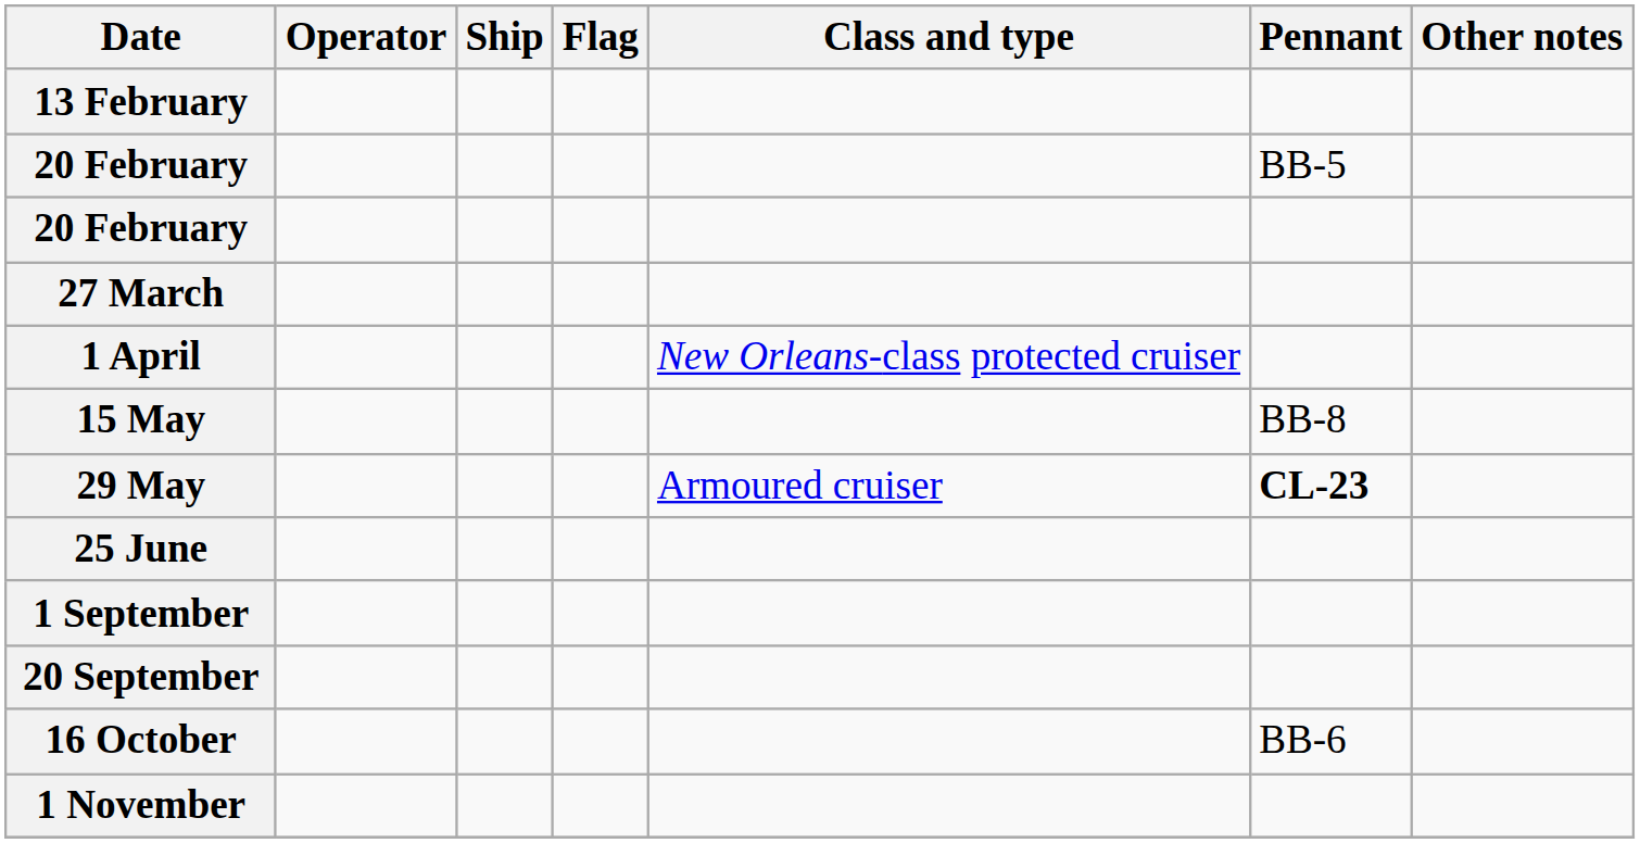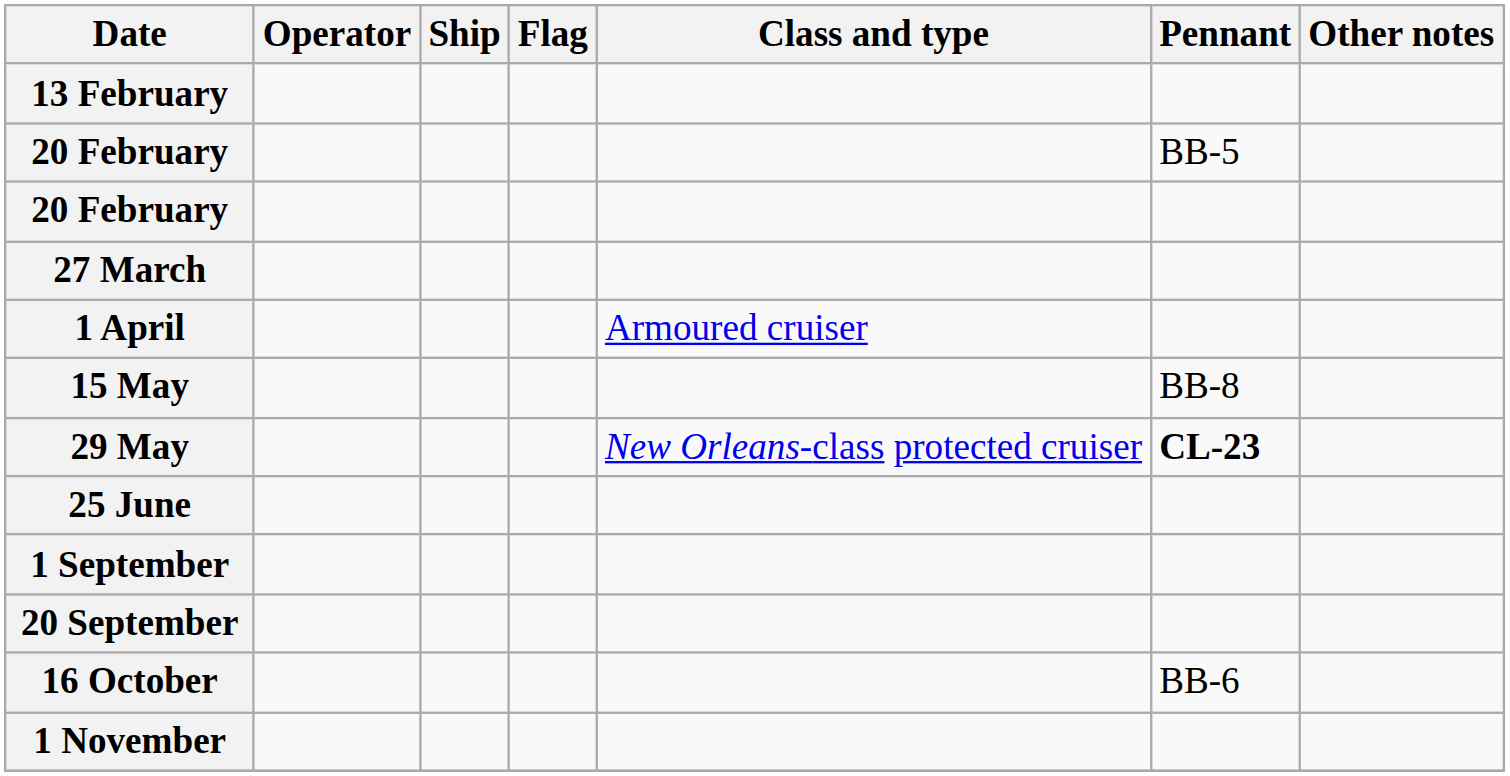 <table class="wikitable">
 <tr>
 <th width="100">Date</th>
 <th>Operator</th>
 <th>Ship</th>
 <th>Flag</th>
 <th>Class and type</th>
 <th>Pennant</th>
 <th>Other notes</th>
 </tr>
 <tr>
 <th>13 February</th>
 <td></td>
 <td><strong></strong></td>
 <td></td>
 <td></td>
 <td></td>
 <td></td>
 </tr>
 <tr>
 <th>20 February</th>
 <td></td>
 <td><strong></strong></td>
 <td></td>
 <td></td>
 <td>BB-5</td>
 <td></td>
 </tr>
 <tr>
 <th>20 February</th>
 <td></td>
 <td><strong></strong></td>
 <td></td>
 <td></td>
 <td></td>
 <td></td>
 </tr>
 <tr>
 <th>27 March</th>
 <td></td>
 <td><strong></strong></td>
 <td></td>
 <td></td>
 <td></td>
 <td></td>
 </tr>
 <tr>
 <th>1 April</th>
 <td></td>
 <td><strong></strong></td>
 <td></td>
-<td><a href='#'><em>New Orleans-</em>class</a> <a href='#'>protected cruiser</a></td>
+<td><a href='#'>Armoured cruiser</a></td>
 <td></td>
 <td></td>
 </tr>
 <tr>
 <th>15 May</th>
 <td></td>
 <td><strong></strong></td>
 <td></td>
 <td></td>
 <td>BB-8</td>
 <td></td>
 </tr>
 <tr>
 <th>29 May</th>
 <td></td>
 <td><strong></strong></td>
 <td></td>
-<td><a href='#'>Armoured cruiser</a></td>
+<td><a href='#'><em>New Orleans-</em>class</a> <a href='#'>protected cruiser</a></td>
 <td><strong>CL-23</strong></td>
 <td></td>
 </tr>
 <tr>
 <th>25 June</th>
 <td></td>
 <td><strong></strong></td>
 <td></td>
 <td></td>
 <td></td>
 <td></td>
 </tr>
 <tr>
 <th>1 September</th>
 <td></td>
 <td><strong></strong></td>
 <td></td>
 <td></td>
 <td></td>
 <td></td>
 </tr>
 <tr>
 <th>20 September</th>
 <td></td>
 <td><strong></strong></td>
 <td></td>
 <td></td>
 <td></td>
 <td></td>
 </tr>
 <tr>
 <th>16 October</th>
 <td></td>
 <td><strong></strong></td>
 <td></td>
 <td></td>
 <td>BB-6</td>
 <td></td>
 </tr>
 <tr>
 <th>1 November</th>
 <td></td>
 <td><strong></strong></td>
 <td></td>
 <td></td>
 <td></td>
 <td></td>
 </tr>
 <tr>
 </tr>
 </table>
